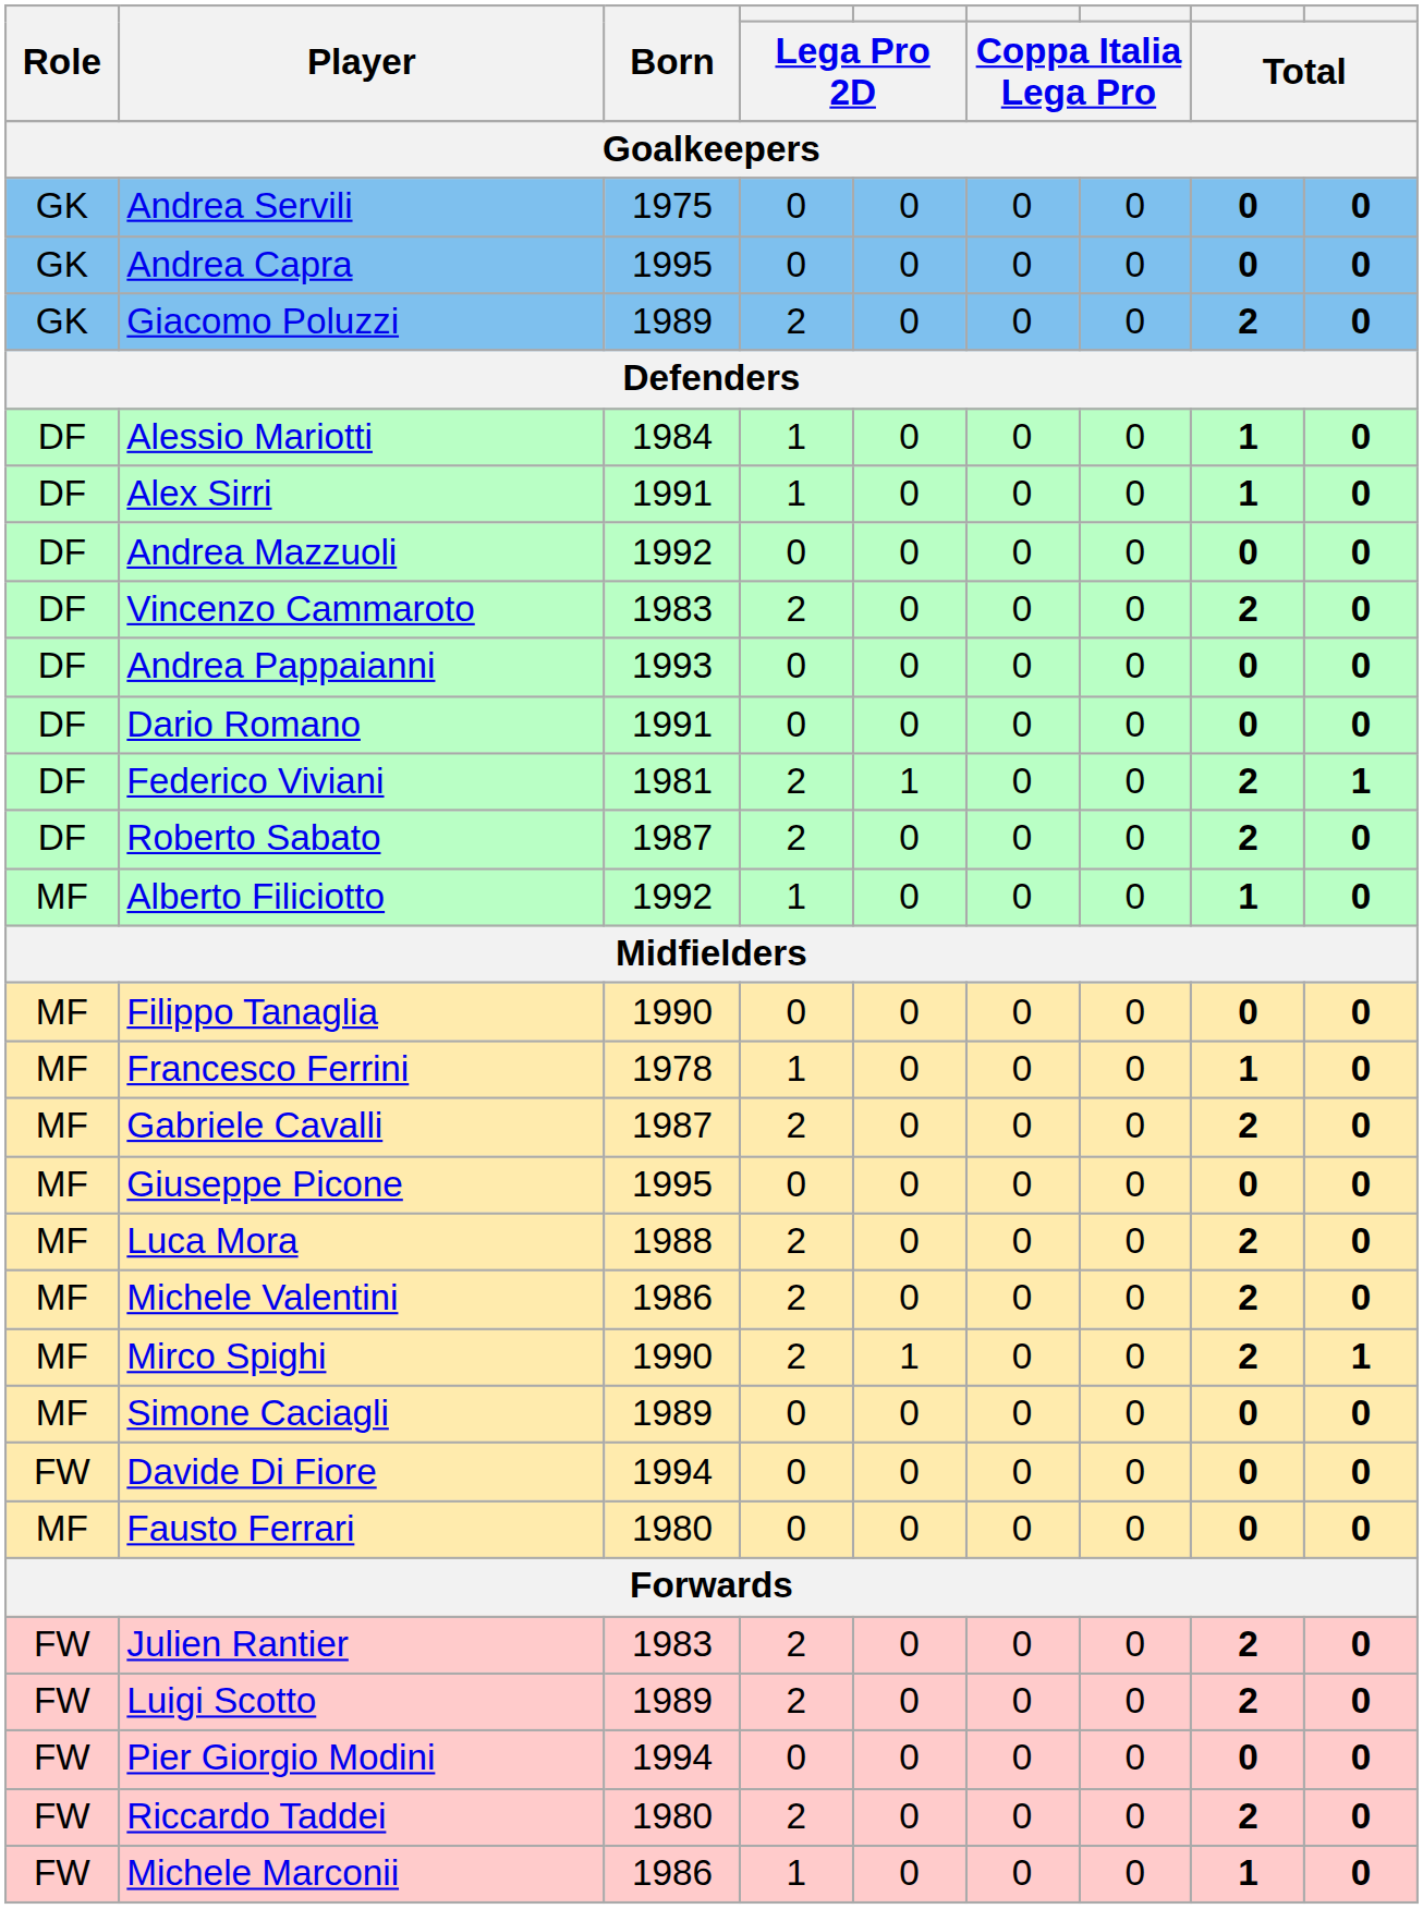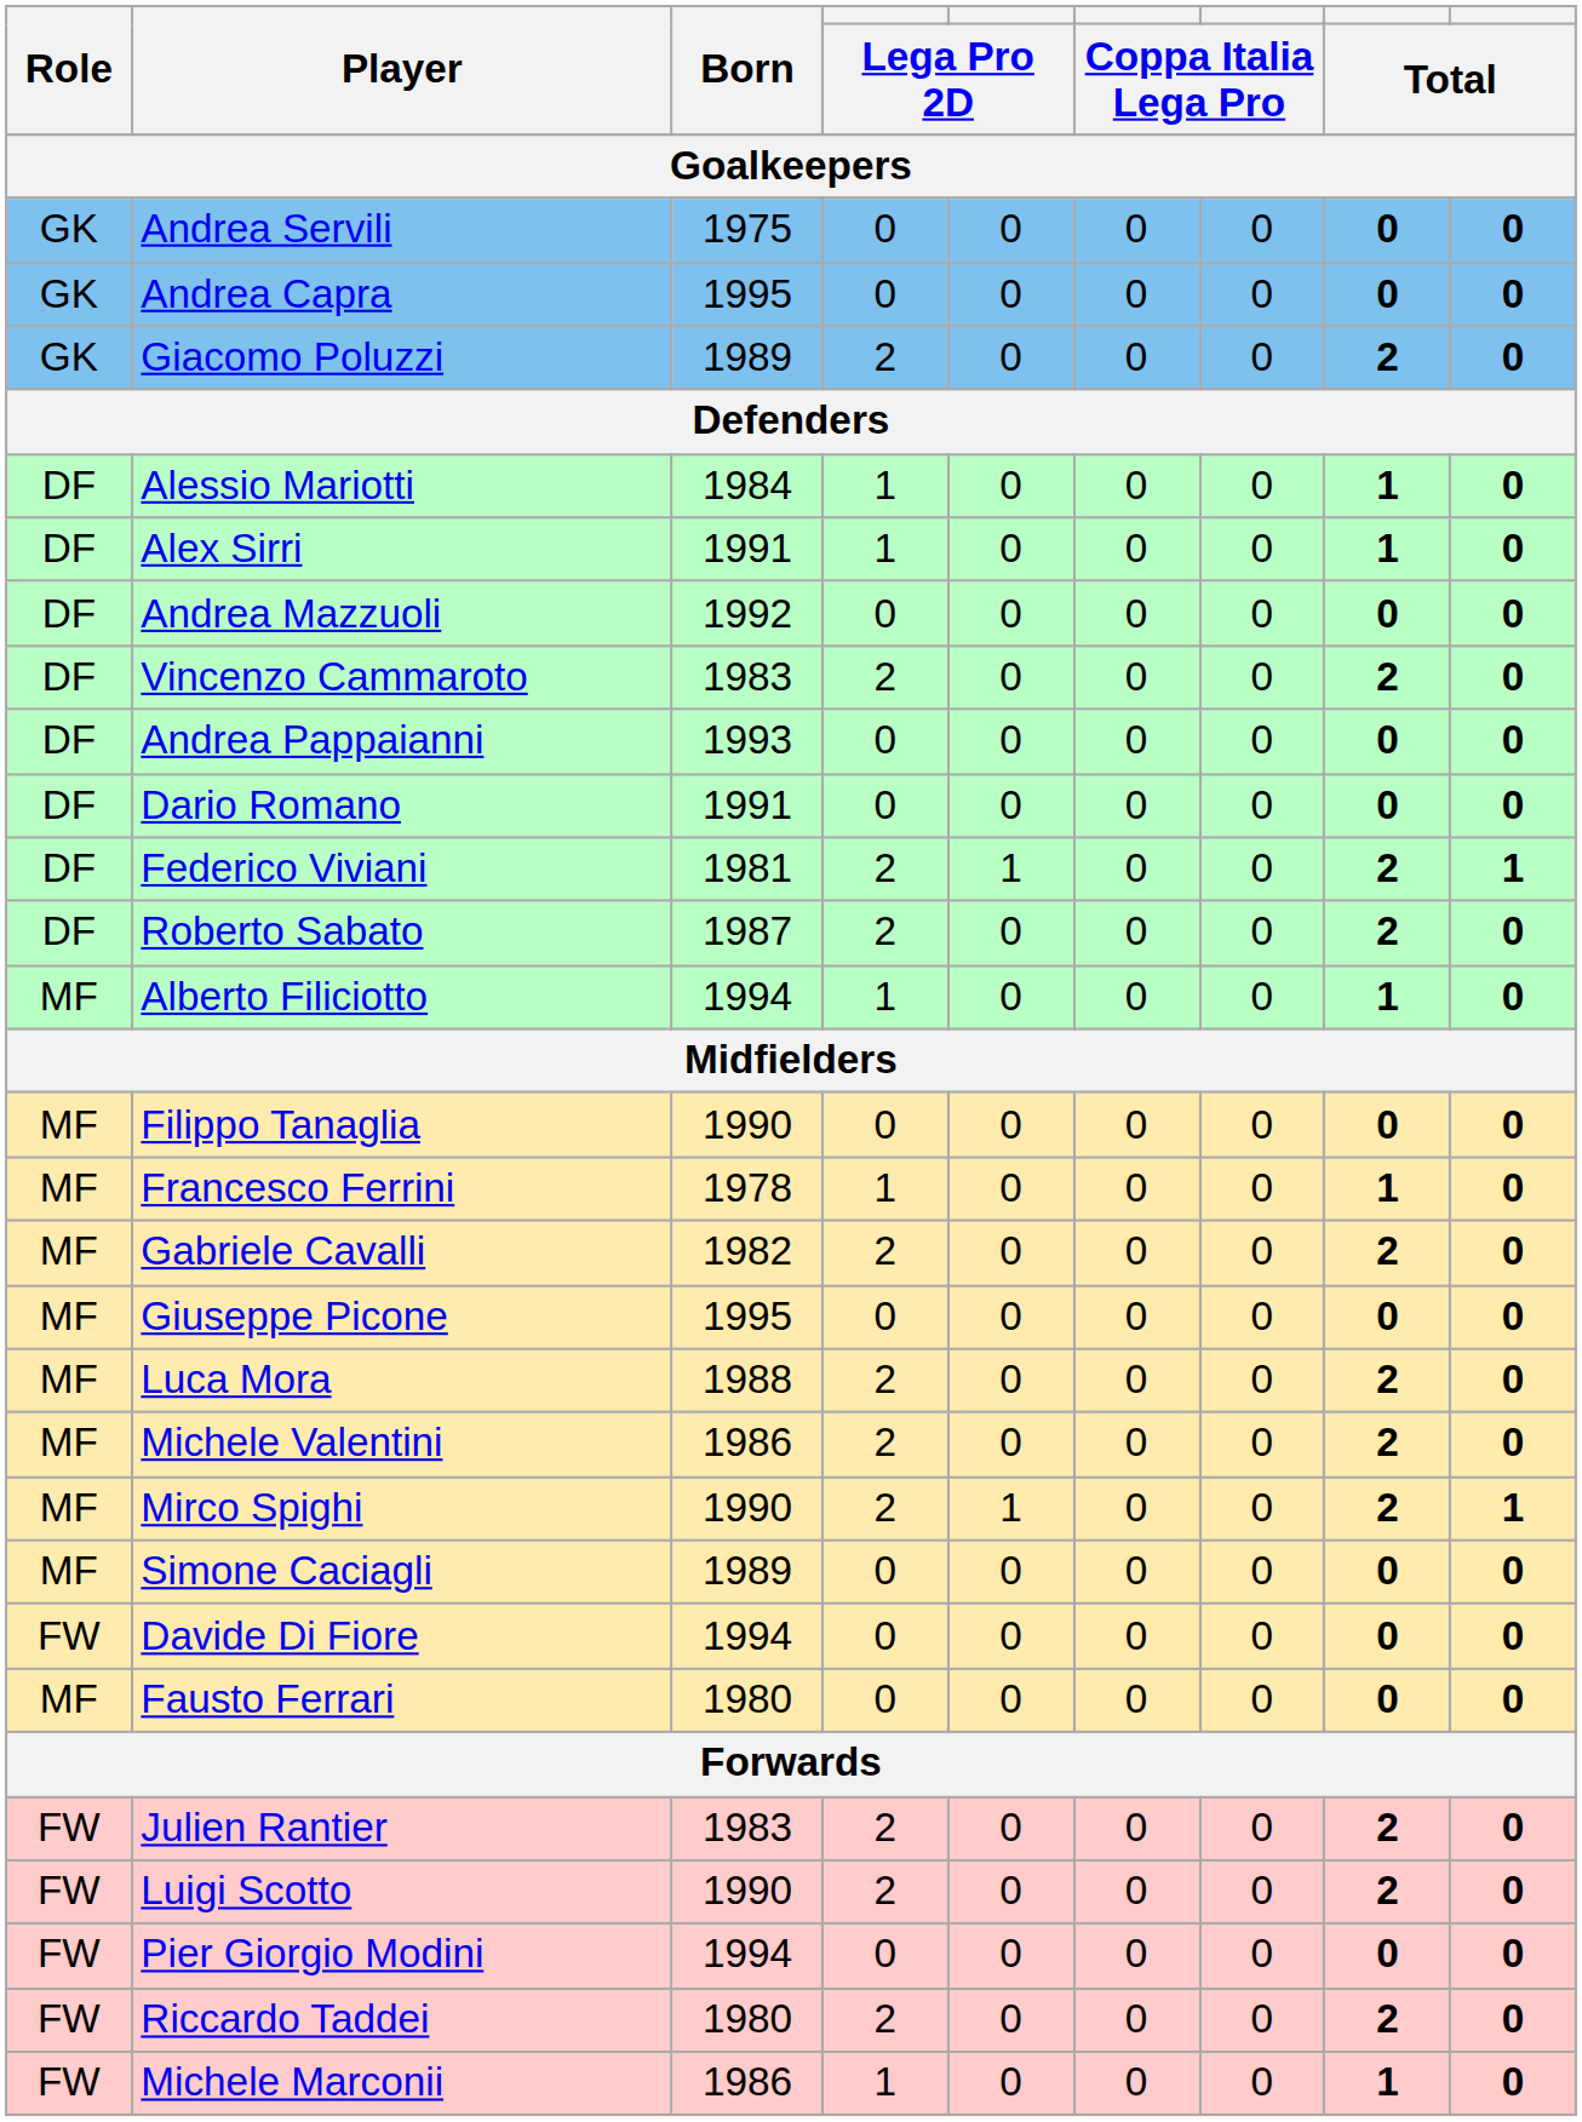 <table class="wikitable sortable" style="text-align: center" width=100%>
 <tr>
 <th rowspan="2" width=8%>Role</th>
 <th rowspan="2"> Player</th>
 <th rowspan="2">Born</th>
 <th width=8%></th>
 <th width=8%></th>
 <th width=8%></th>
 <th width=8%></th>
 <th width=8%></th>
 <th width=8%></th>
 </tr>
 <tr>
 <th colspan="2"><a href='#'>Lega Pro 2D</a></th>
 <th colspan="2"><a href='#'>Coppa Italia Lega Pro</a></th>
 <th colspan="2">Total</th>
 </tr>
 <tr style="background:#DCDCDC">
 </tr>
 <tr align="center" style="background:#DCDCDC">
 <th colspan="15">Goalkeepers</th>
 </tr>
 <tr align="center" style="background:#7EC0EE">
 <td>GK</td>
 <td data-sort-value="Servili" align=left> <a href='#'>Andrea Servili</a></td>
 <td>1975</td>
 <td>0</td>
 <td>0</td>
 <td>0</td>
 <td>0</td>
 <td><strong>0</strong></td>
 <td><strong>0</strong></td>
 </tr>
 <tr align="center" style="background:#7EC0EE">
 <td>GK</td>
 <td data-sort-value="Capra" align=left> <a href='#'>Andrea Capra</a></td>
 <td>1995</td>
 <td>0</td>
 <td>0</td>
 <td>0</td>
 <td>0</td>
 <td><strong>0</strong></td>
 <td><strong>0</strong></td>
 </tr>
 <tr align="center" style="background:#7EC0EE">
 <td>GK</td>
 <td data-sort-value="Poluzzi" align=left> <a href='#'>Giacomo Poluzzi</a></td>
 <td>1989</td>
 <td>2</td>
 <td>0</td>
 <td>0</td>
 <td>0</td>
 <td><strong>2</strong></td>
 <td><strong>0</strong></td>
 </tr>
 <tr align="center" style="background:#7EC0EE">
 <th colspan="15">Defenders</th>
 </tr>
 <tr align="center" style="background:#B9FFC5">
 <td>DF</td>
 <td data-sort-value="Mariotti" align=left> <a href='#'>Alessio Mariotti</a></td>
 <td>1984</td>
 <td>1</td>
 <td>0</td>
 <td>0</td>
 <td>0</td>
 <td><strong>1</strong></td>
 <td><strong>0</strong></td>
 </tr>
 <tr align="center" style="background:#B9FFC5">
 <td>DF</td>
 <td data-sort-value="Sirri" align=left> <a href='#'>Alex Sirri</a></td>
 <td>1991</td>
 <td>1</td>
 <td>0</td>
 <td>0</td>
 <td>0</td>
 <td><strong>1</strong></td>
 <td><strong>0</strong></td>
 </tr>
 <tr align="center" style="background:#B9FFC5">
 <td>DF</td>
 <td data-sort-value="Mazzuoli" align=left> <a href='#'>Andrea Mazzuoli</a></td>
 <td>1992</td>
 <td>0</td>
 <td>0</td>
 <td>0</td>
 <td>0</td>
 <td><strong>0</strong></td>
 <td><strong>0</strong></td>
 </tr>
 <tr align="center" style="background:#B9FFC5">
 <td>DF</td>
 <td data-sort-value="Cammaroto" align=left> <a href='#'>Vincenzo Cammaroto</a></td>
 <td>1983</td>
 <td>2</td>
 <td>0</td>
 <td>0</td>
 <td>0</td>
 <td><strong>2</strong></td>
 <td><strong>0</strong></td>
 </tr>
 <tr align="center" style="background:#B9FFC5">
 <td>DF</td>
 <td data-sort-value="Pappaianni" align=left> <a href='#'>Andrea Pappaianni</a></td>
 <td>1993</td>
 <td>0</td>
 <td>0</td>
 <td>0</td>
 <td>0</td>
 <td><strong>0</strong></td>
 <td><strong>0</strong></td>
 </tr>
 <tr align="center" style="background:#B9FFC5">
 <td>DF</td>
 <td data-sort-value="Romano" align=left> <a href='#'>Dario Romano</a></td>
 <td>1991</td>
 <td>0</td>
 <td>0</td>
 <td>0</td>
 <td>0</td>
 <td><strong>0</strong></td>
 <td><strong>0</strong></td>
 </tr>
 <tr align="center" style="background:#B9FFC5">
 <td>DF</td>
 <td data-sort-value="Viviani" align=left> <a href='#'>Federico Viviani</a></td>
 <td>1981</td>
 <td>2</td>
 <td>1</td>
 <td>0</td>
 <td>0</td>
 <td><strong>2</strong></td>
 <td><strong>1</strong></td>
 </tr>
 <tr align="center" style="background:#B9FFC5">
 <td>DF</td>
 <td data-sort-value="Sabato" align=left> <a href='#'>Roberto Sabato</a></td>
 <td>1987</td>
 <td>2</td>
 <td>0</td>
 <td>0</td>
 <td>0</td>
 <td><strong>2</strong></td>
 <td><strong>0</strong></td>
 </tr>
 <tr align="center" style="background:#B9FFC5">
 <td>MF</td>
 <td data-sort-value="Filiciotto" align=left> <a href='#'>Alberto Filiciotto</a></td>
-<td>1992</td>
+<td>1994</td>
 <td>1</td>
 <td>0</td>
 <td>0</td>
 <td>0</td>
 <td><strong>1</strong></td>
 <td><strong>0</strong></td>
 </tr>
 <tr align="center" style="background:#B9FFC5">
 <th colspan="15">Midfielders</th>
 </tr>
 <tr align="center" style="background:#FFEBAD">
 <td>MF</td>
 <td data-sort-value="Tanaglia" align=left> <a href='#'>Filippo Tanaglia</a></td>
 <td>1990</td>
 <td>0</td>
 <td>0</td>
 <td>0</td>
 <td>0</td>
 <td><strong>0</strong></td>
 <td><strong>0</strong></td>
 </tr>
 <tr align="center" style="background:#FFEBAD">
 <td>MF</td>
 <td data-sort-value="Ferrini" align=left> <a href='#'>Francesco Ferrini</a></td>
 <td>1978</td>
 <td>1</td>
 <td>0</td>
 <td>0</td>
 <td>0</td>
 <td><strong>1</strong></td>
 <td><strong>0</strong></td>
 </tr>
 <tr align="center" style="background:#FFEBAD">
 <td>MF</td>
 <td data-sort-value="Cavalli" align=left> <a href='#'>Gabriele Cavalli</a></td>
-<td>1987</td>
+<td>1982</td>
 <td>2</td>
 <td>0</td>
 <td>0</td>
 <td>0</td>
 <td><strong>2</strong></td>
 <td><strong>0</strong></td>
 </tr>
 <tr align="center" style="background:#FFEBAD">
 <td>MF</td>
 <td data-sort-value="Picone" align=left> <a href='#'>Giuseppe Picone</a></td>
 <td>1995</td>
 <td>0</td>
 <td>0</td>
 <td>0</td>
 <td>0</td>
 <td><strong>0</strong></td>
 <td><strong>0</strong></td>
 </tr>
 <tr align="center" style="background:#FFEBAD">
 <td>MF</td>
 <td data-sort-value="Mora" align=left> <a href='#'>Luca Mora</a></td>
 <td>1988</td>
 <td>2</td>
 <td>0</td>
 <td>0</td>
 <td>0</td>
 <td><strong>2</strong></td>
 <td><strong>0</strong></td>
 </tr>
 <tr align="center" style="background:#FFEBAD">
 <td>MF</td>
 <td data-sort-value="Valentini" align=left> <a href='#'>Michele Valentini</a></td>
 <td>1986</td>
 <td>2</td>
 <td>0</td>
 <td>0</td>
 <td>0</td>
 <td><strong>2</strong></td>
 <td><strong>0</strong></td>
 </tr>
 <tr align="center" style="background:#FFEBAD">
 <td>MF</td>
 <td data-sort-value="Spighi" align=left> <a href='#'>Mirco Spighi</a></td>
 <td>1990</td>
 <td>2</td>
 <td>1</td>
 <td>0</td>
 <td>0</td>
 <td><strong>2</strong></td>
 <td><strong>1</strong></td>
 </tr>
 <tr align="center" style="background:#FFEBAD">
 <td>MF</td>
 <td data-sort-value="Caciagli" align=left> <a href='#'>Simone Caciagli</a></td>
 <td>1989</td>
 <td>0</td>
 <td>0</td>
 <td>0</td>
 <td>0</td>
 <td><strong>0</strong></td>
 <td><strong>0</strong></td>
 </tr>
 <tr align="center" style="background:#FFEBAD">
 <td>FW</td>
 <td data-sort-value="Di Fiore" align=left> <a href='#'>Davide Di Fiore</a></td>
 <td>1994</td>
 <td>0</td>
 <td>0</td>
 <td>0</td>
 <td>0</td>
 <td><strong>0</strong></td>
 <td><strong>0</strong></td>
 </tr>
 <tr align="center" style="background:#FFEBAD">
 <td>MF</td>
 <td data-sort-value="Ferrari" align=left> <a href='#'>Fausto Ferrari</a></td>
 <td>1980</td>
 <td>0</td>
 <td>0</td>
 <td>0</td>
 <td>0</td>
 <td><strong>0</strong></td>
 <td><strong>0</strong></td>
 </tr>
 <tr align="center" style="background:#FFEBAD">
 <th colspan="15">Forwards</th>
 </tr>
 <tr align="center" style="background:#FFCBCB">
 <td>FW</td>
 <td data-sort-value="Rantier" align=left> <a href='#'>Julien Rantier</a></td>
 <td>1983</td>
 <td>2</td>
 <td>0</td>
 <td>0</td>
 <td>0</td>
 <td><strong>2</strong></td>
 <td><strong>0</strong></td>
 </tr>
 <tr align="center" style="background:#FFCBCB">
 <td>FW</td>
 <td data-sort-value="Scotto" align=left> <a href='#'>Luigi Scotto</a></td>
-<td>1989</td>
+<td>1990</td>
 <td>2</td>
 <td>0</td>
 <td>0</td>
 <td>0</td>
 <td><strong>2</strong></td>
 <td><strong>0</strong></td>
 </tr>
 <tr align="center" style="background:#FFCBCB">
 <td>FW</td>
 <td data-sort-value="Modini" align=left> <a href='#'>Pier Giorgio Modini</a></td>
 <td>1994</td>
 <td>0</td>
 <td>0</td>
 <td>0</td>
 <td>0</td>
 <td><strong>0</strong></td>
 <td><strong>0</strong></td>
 </tr>
 <tr align="center" style="background:#FFCBCB">
 <td>FW</td>
 <td data-sort-value="Taddei" align=left> <a href='#'>Riccardo Taddei</a></td>
 <td>1980</td>
 <td>2</td>
 <td>0</td>
 <td>0</td>
 <td>0</td>
 <td><strong>2</strong></td>
 <td><strong>0</strong></td>
 </tr>
 <tr align="center" style="background:#FFCBCB">
 <td>FW</td>
 <td data-sort-value="Marconi" align=left> <a href='#'>Michele Marconii</a></td>
 <td>1986</td>
 <td>1</td>
 <td>0</td>
 <td>0</td>
 <td>0</td>
 <td><strong>1</strong></td>
 <td><strong>0</strong></td>
 </tr>
 <tr align="center" style="background:#FFCBCB">
 </tr>
 </table>
